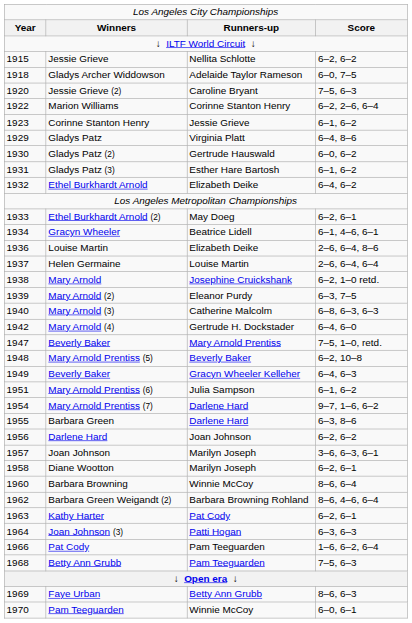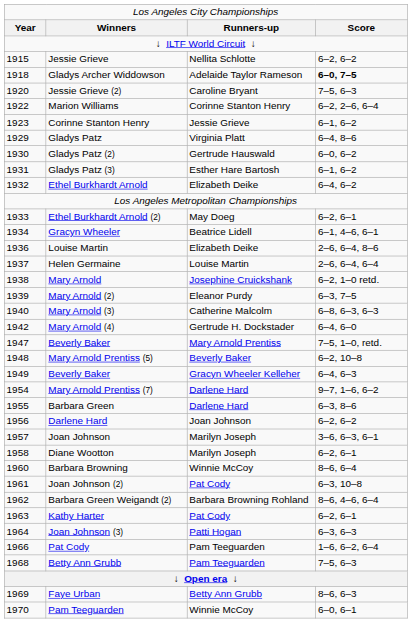 <table class="wikitable sortable">
 <tr>
 <td colspan=4 align=center><em> Los Angeles City Championships</em></td>
 </tr>
 <tr>
 <th style="width:60px;">Year</th>
 <th style="width:220px;">Winners</th>
 <th style="width:200px;">Runners-up</th>
 <th style="width:140px;">Score</th>
 </tr>
 <tr>
 <td colspan=4 align=center>↓  <a href='#'>ILTF World Circuit</a>  ↓</td>
 </tr>
 <tr>
 <td>1915</td>
 <td> Jessie Grieve</td>
 <td> Nellita Schlotte</td>
 <td>6–2, 6–2</td>
 </tr>
 <tr>
 <td>1918</td>
 <td> Gladys Archer Widdowson</td>
 <td> Adelaide Taylor Rameson</td>
-<td>6–0, 7–5</td>
+<td><strong>6–0, 7–5</strong></td>
 </tr>
 <tr>
 <td>1920</td>
 <td> Jessie Grieve <small>(2)</small></td>
 <td> Caroline Bryant</td>
 <td>7–5, 6–3</td>
 </tr>
 <tr>
 <td>1922</td>
 <td> Marion Williams</td>
 <td> Corinne Stanton Henry</td>
 <td>6–2, 2–6, 6–4</td>
 </tr>
 <tr>
 <td>1923</td>
 <td> Corinne Stanton Henry</td>
 <td> Jessie Grieve</td>
 <td>6–1, 6–2</td>
 </tr>
 <tr>
 <td>1929</td>
 <td> Gladys Patz</td>
 <td> Virginia Platt</td>
 <td>6–4, 8–6</td>
 </tr>
 <tr>
 <td>1930</td>
 <td> Gladys Patz <small>(2)</small></td>
 <td> Gertrude Hauswald</td>
 <td>6–0, 6–2</td>
 </tr>
 <tr>
 <td>1931</td>
 <td> Gladys Patz <small>(3)</small></td>
 <td> Esther Hare Bartosh</td>
 <td>6–1, 6–2</td>
 </tr>
 <tr>
 <td>1932</td>
 <td> <a href='#'>Ethel Burkhardt Arnold</a></td>
 <td> Elizabeth Deike</td>
 <td>6–4, 6–2</td>
 </tr>
 <tr>
 <td colspan=4 align=center><em>Los Angeles Metropolitan Championships</em></td>
 </tr>
 <tr>
 <td>1933</td>
 <td>  <a href='#'>Ethel Burkhardt Arnold</a> <small>(2)</small></td>
 <td> May Doeg</td>
 <td>6–2, 6–1</td>
 </tr>
 <tr>
 <td>1934</td>
 <td>  <a href='#'>Gracyn Wheeler</a></td>
 <td> Beatrice Lidell</td>
 <td>6–1, 4–6, 6–1</td>
 </tr>
 <tr>
 <td>1936</td>
 <td> Louise Martin</td>
 <td> Elizabeth Deike</td>
 <td>2–6, 6–4, 8–6</td>
 </tr>
 <tr>
 <td>1937</td>
 <td> Helen Germaine</td>
 <td> Louise Martin</td>
 <td>2–6, 6–4, 6–4</td>
 </tr>
 <tr>
 <td>1938</td>
 <td> <a href='#'>Mary Arnold</a></td>
 <td> <a href='#'>Josephine Cruickshank</a></td>
 <td>6–2, 1–0 retd.</td>
 </tr>
 <tr>
 <td>1939</td>
 <td> <a href='#'>Mary Arnold</a> <small>(2)</small></td>
 <td> Eleanor Purdy</td>
 <td>6–3, 7–5</td>
 </tr>
 <tr>
 <td>1940</td>
 <td> <a href='#'>Mary Arnold</a> <small>(3)</small></td>
 <td> Catherine Malcolm</td>
 <td>6–8, 6–3, 6–3</td>
 </tr>
 <tr>
 <td>1942</td>
 <td> <a href='#'>Mary Arnold</a> <small>(4)</small></td>
 <td> Gertrude H. Dockstader</td>
 <td>6–4, 6–0</td>
 </tr>
 <tr>
 <td>1947</td>
 <td> <a href='#'>Beverly Baker</a></td>
 <td> <a href='#'>Mary Arnold Prentiss</a></td>
 <td>7–5, 1–0, retd.</td>
 </tr>
 <tr>
 <td>1948</td>
 <td> <a href='#'>Mary Arnold Prentiss</a> <small>(5)</small></td>
 <td> <a href='#'>Beverly Baker</a></td>
 <td>6–2, 10–8</td>
 </tr>
 <tr>
 <td>1949</td>
 <td> <a href='#'>Beverly Baker</a></td>
 <td> <a href='#'>Gracyn Wheeler Kelleher</a></td>
 <td>6–4, 6–3</td>
 </tr>
 <tr>
-<td>1951</td>
-<td> <a href='#'>Mary Arnold Prentiss</a> <small>(6)</small></td>
-<td> Julia Sampson</td>
-<td>6–1, 6–2</td>
-</tr>
-<tr>
 <td>1954</td>
 <td> <a href='#'>Mary Arnold Prentiss</a> <small>(7)</small></td>
 <td> <a href='#'>Darlene Hard</a></td>
 <td>9–7, 1–6, 6–2</td>
 </tr>
 <tr>
 <td>1955</td>
 <td> Barbara Green</td>
 <td> <a href='#'>Darlene Hard</a></td>
 <td>6–3, 8–6</td>
 </tr>
 <tr>
 <td>1956</td>
 <td> <a href='#'>Darlene Hard</a></td>
 <td> Joan Johnson</td>
 <td>6–2, 6–2</td>
 </tr>
 <tr>
 <td>1957</td>
 <td> Joan Johnson</td>
 <td> Marilyn Joseph</td>
 <td>3–6, 6–3, 6–1</td>
 </tr>
 <tr>
 <td>1958</td>
 <td> Diane Wootton</td>
 <td> Marilyn Joseph</td>
 <td>6–2, 6–1</td>
 </tr>
 <tr>
 <td>1960</td>
 <td> Barbara Browning</td>
 <td> Winnie McCoy</td>
 <td>8–6, 6–4</td>
+</tr>
+<tr>
+<td>1961</td>
+<td> Joan Johnson <small>(2)</small></td>
+<td> <a href='#'>Pat Cody</a></td>
+<td>6–3, 10–8</td>
 </tr>
 <tr>
 <td>1962</td>
 <td> Barbara Green Weigandt <small>(2)</small></td>
 <td> Barbara Browning Rohland</td>
 <td>8–6, 4–6, 6–4</td>
 </tr>
 <tr>
 <td>1963</td>
 <td> <a href='#'>Kathy Harter</a></td>
 <td> <a href='#'>Pat Cody</a></td>
 <td>6–2, 6–1</td>
 </tr>
 <tr>
 <td>1964</td>
 <td> <a href='#'>Joan Johnson</a> <small>(3)</small></td>
 <td> <a href='#'>Patti Hogan</a></td>
 <td>6–3, 6–3</td>
 </tr>
 <tr>
 <td>1966</td>
 <td> <a href='#'>Pat Cody</a></td>
 <td> Pam Teeguarden</td>
 <td>1–6, 6–2, 6–4</td>
 </tr>
 <tr>
 <td>1968</td>
 <td> <a href='#'>Betty Ann Grubb</a></td>
 <td>  <a href='#'>Pam Teeguarden</a></td>
 <td>7–5, 6–3</td>
 </tr>
 <tr>
 <th colspan=4 align=center>↓  <a href='#'>Open era</a>  ↓</th>
 </tr>
 <tr>
 <td>1969</td>
 <td> <a href='#'>Faye Urban</a></td>
 <td> <a href='#'>Betty Ann Grubb</a></td>
 <td>8–6, 6–3</td>
 </tr>
 <tr>
 <td>1970</td>
 <td> <a href='#'>Pam Teeguarden</a></td>
 <td> Winnie McCoy</td>
 <td>6–0, 6–1</td>
 </tr>
 </table>
